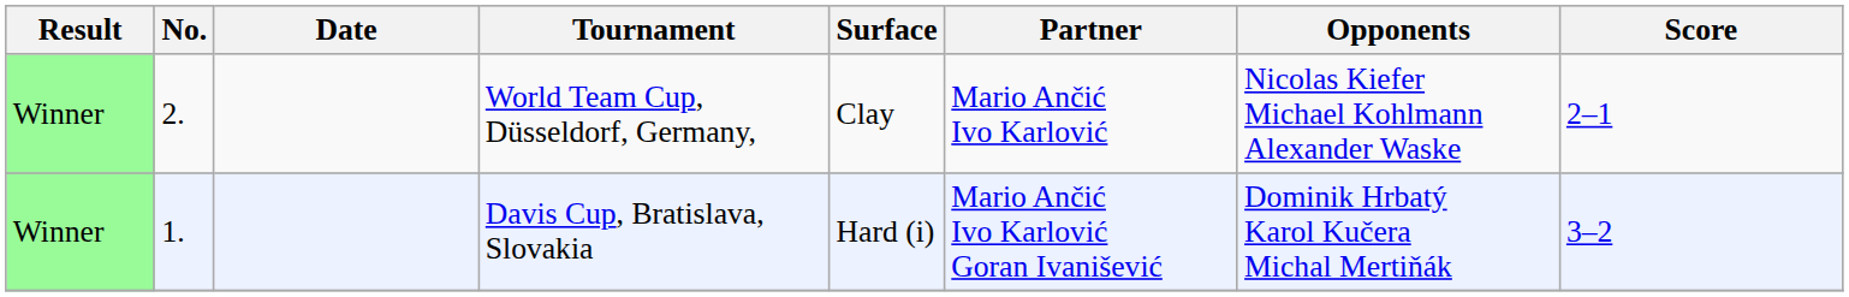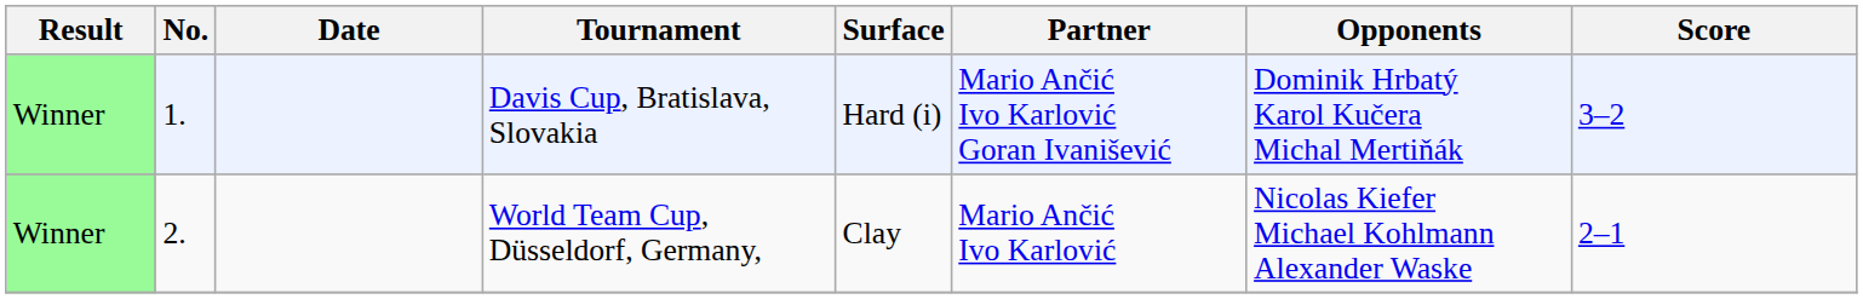 <table class="sortable wikitable">
 <tr>
 <th scope="col" style="width:70px;">Result</th>
 <th scope="col" class="unsortable">No.</th>
 <th scope="col" style="width:130px;">Date</th>
 <th scope="col" style="width:175px;">Tournament</th>
 <th scope="col">Surface</th>
 <th scope="col" style="width:145px;">Partner</th>
 <th scope="col" style="width:160px;">Opponents</th>
 <th class="unsortable" style="width:140px;">Score</th>
-</tr>
-<tr>
-<td bgcolor="#98fb98">Winner</td>
-<td>2.</td>
-<td></td>
-<td><a href='#'>World Team Cup</a>, Düsseldorf, Germany,</td>
-<td>Clay</td>
-<td> <a href='#'>Mario Ančić</a><br> <a href='#'>Ivo Karlović</a></td>
-<td> <a href='#'>Nicolas Kiefer</a><br> <a href='#'>Michael Kohlmann</a><br> <a href='#'>Alexander Waske</a></td>
-<td><a href='#'>2–1</a></td>
 </tr>
 <tr bgcolor=#ECF2FF>
 <td bgcolor="#98fb98">Winner</td>
 <td>1.</td>
 <td></td>
 <td><a href='#'>Davis Cup</a>, Bratislava, Slovakia</td>
 <td>Hard (i)</td>
 <td> <a href='#'>Mario Ančić</a><br> <a href='#'>Ivo Karlović</a><br> <a href='#'>Goran Ivanišević</a></td>
 <td> <a href='#'>Dominik Hrbatý</a><br> <a href='#'>Karol Kučera</a><br> <a href='#'>Michal Mertiňák</a></td>
 <td><a href='#'>3–2</a></td>
 </tr>
 <tr>
+<td bgcolor="#98fb98">Winner</td>
+<td>2.</td>
+<td></td>
+<td><a href='#'>World Team Cup</a>, Düsseldorf, Germany,</td>
+<td>Clay</td>
+<td> <a href='#'>Mario Ančić</a><br> <a href='#'>Ivo Karlović</a></td>
+<td> <a href='#'>Nicolas Kiefer</a><br> <a href='#'>Michael Kohlmann</a><br> <a href='#'>Alexander Waske</a></td>
+<td><a href='#'>2–1</a></td>
+</tr>
+<tr>
 </tr>
 </table>
